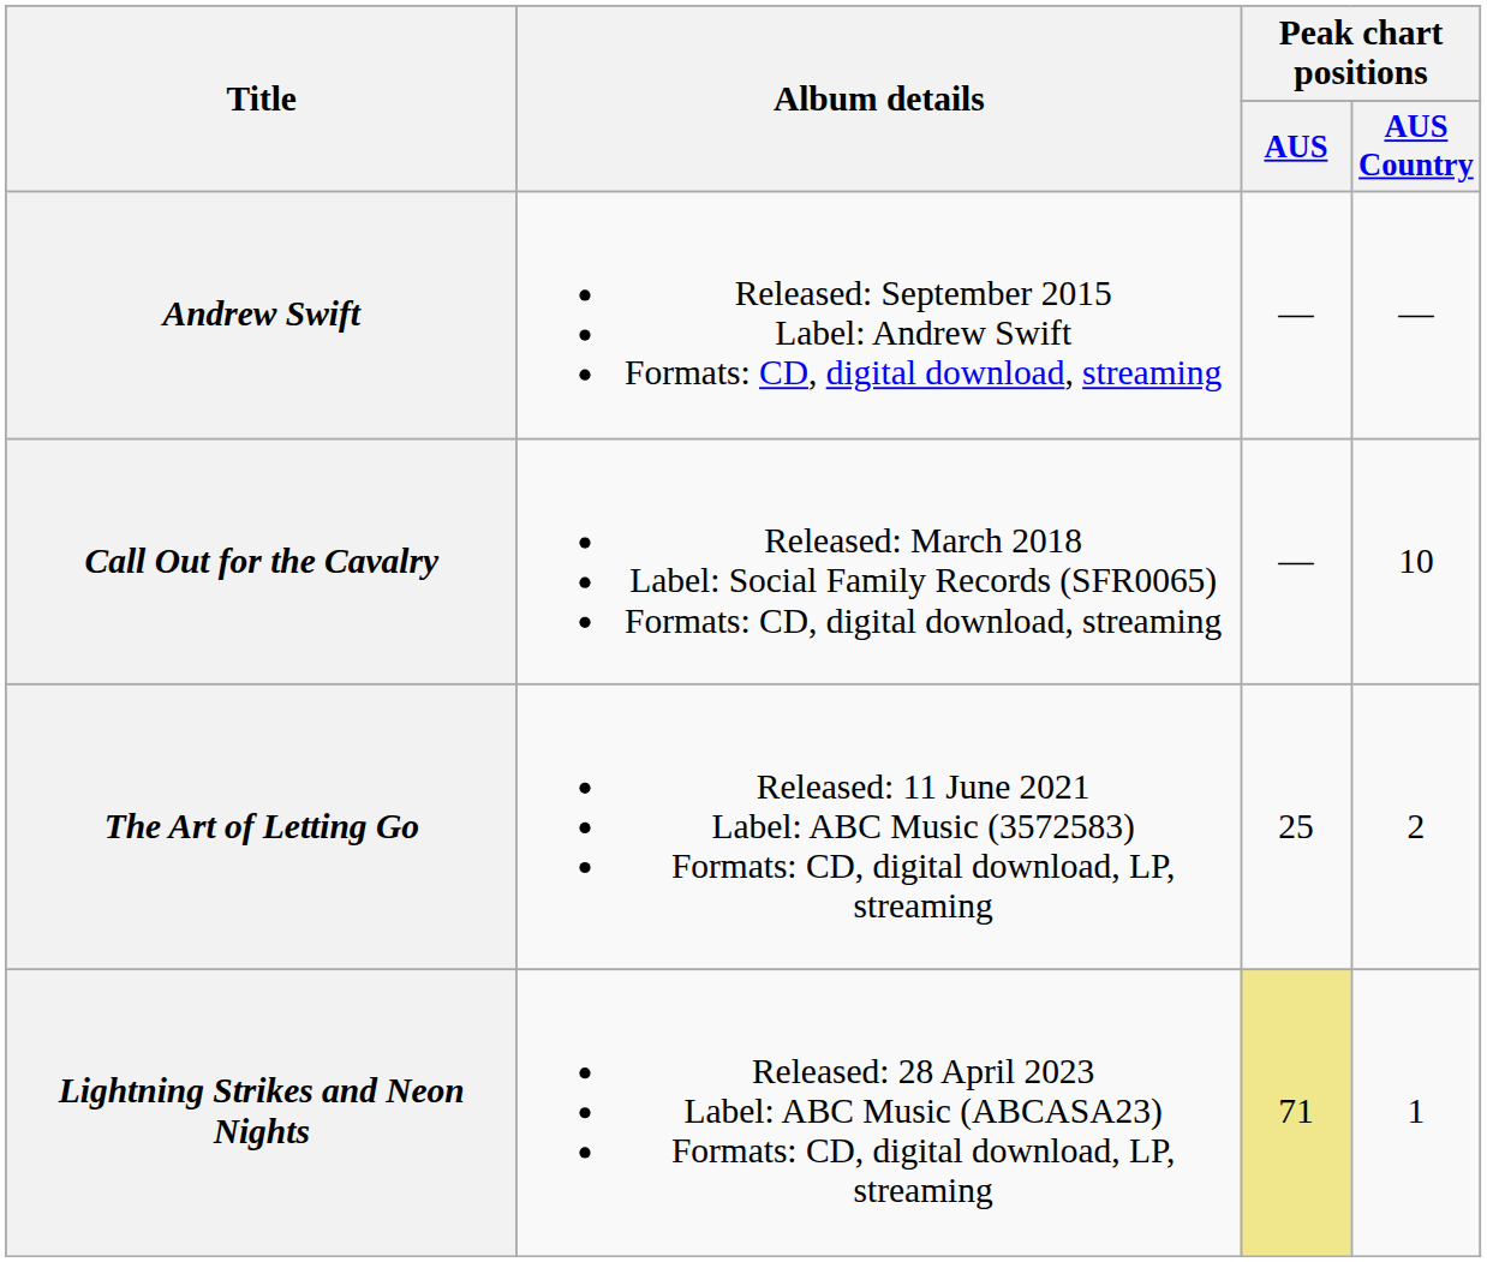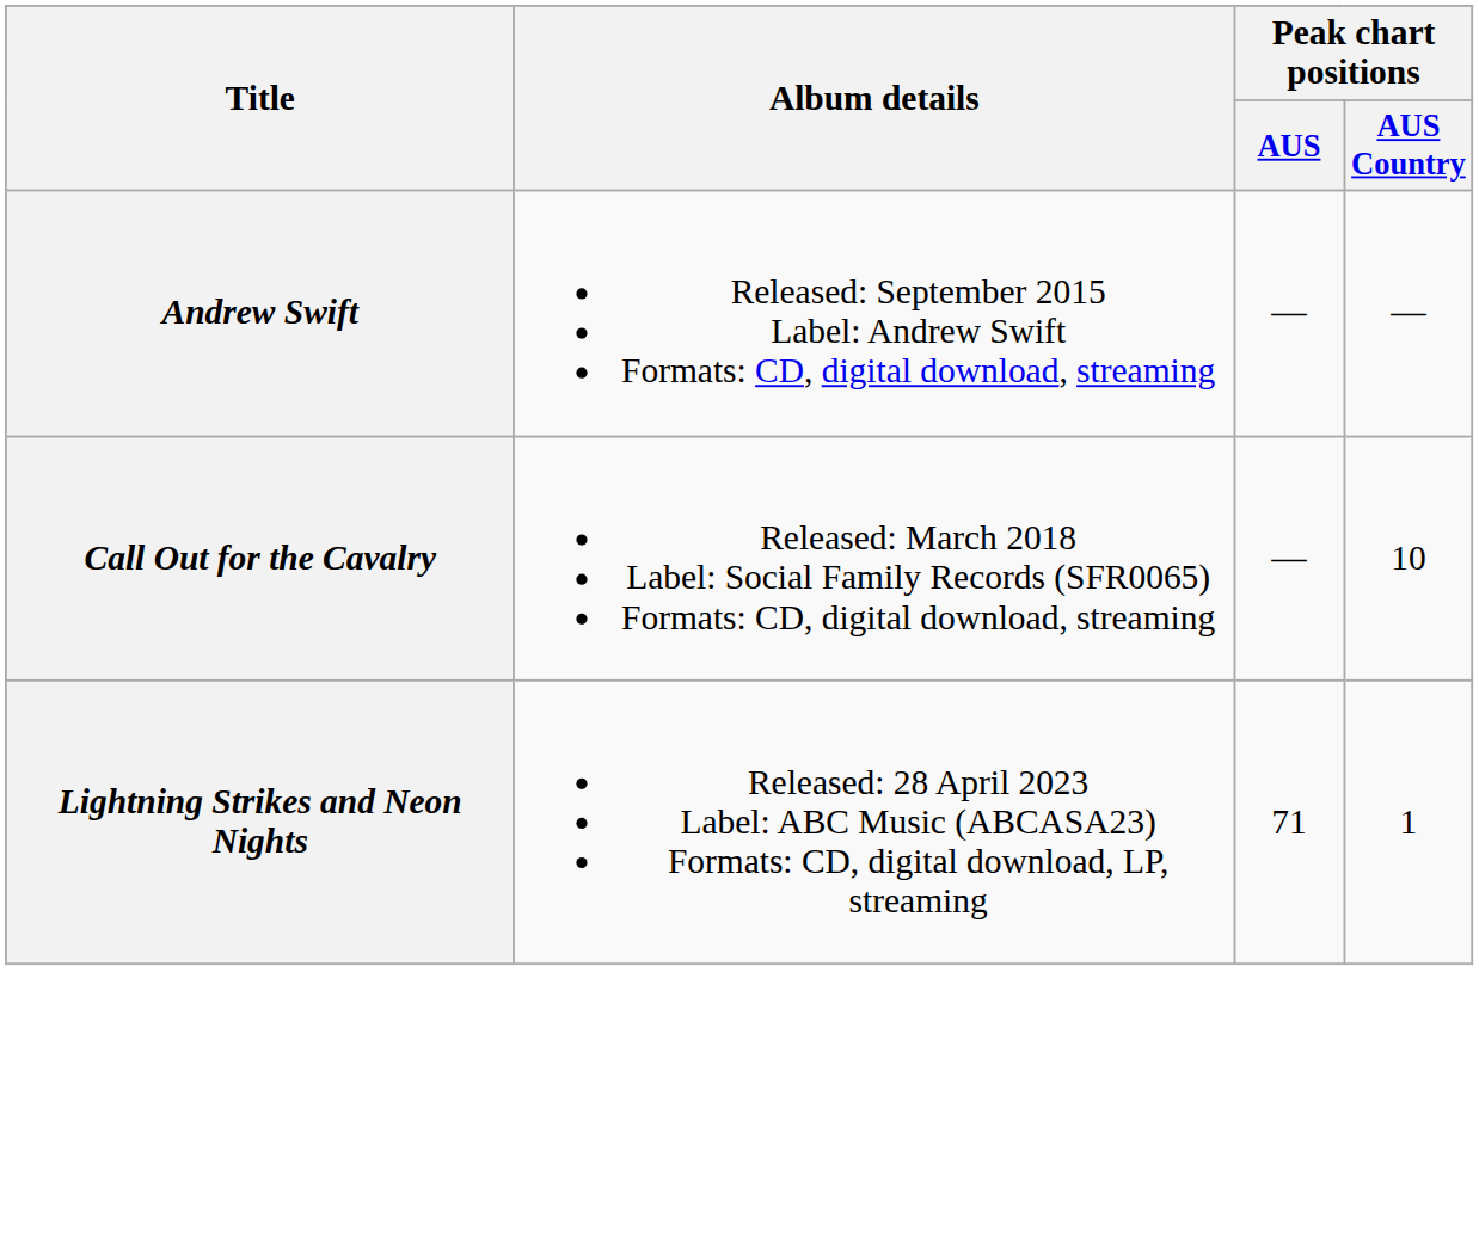 <table class="wikitable plainrowheaders" style="text-align:center;">
 <tr>
 <th scope="col" rowspan="2" style="width:14em;">Title</th>
 <th scope="col" rowspan="2" style="width:20em;">Album details</th>
 <th scope="col" colspan="2">Peak chart positions</th>
 </tr>
 <tr>
 <th scope="col" style="width:3em;font-size:90%;"><a href='#'>AUS</a><br></th>
 <th scope="col" style="width:3em;font-size:90%;"><a href='#'>AUS<br>Country</a><br></th>
 </tr>
 <tr>
 <th scope="row"><em>Andrew Swift</em></th>
 <td><br><ul><li>Released: September 2015</li><li>Label: Andrew Swift</li><li>Formats: <a href='#'>CD</a>, <a href='#'>digital download</a>, <a href='#'>streaming</a></li></ul></td>
 <td>—</td>
 <td>—</td>
 </tr>
 <tr>
 <th scope="row"><em>Call Out for the Cavalry</em></th>
 <td><br><ul><li>Released: March 2018</li><li>Label: Social Family Records (SFR0065)</li><li>Formats: CD, digital download, streaming</li></ul></td>
 <td>—</td>
 <td>10</td>
 </tr>
 <tr>
-<th scope="row"><em>The Art of Letting Go</em></th>
-<td><br><ul><li>Released: 11 June 2021</li><li>Label: ABC Music (3572583)</li><li>Formats: CD, digital download, LP, streaming</li></ul></td>
-<td>25</td>
-<td>2</td>
-</tr>
-<tr>
 <th scope="row"><em>Lightning Strikes and Neon Nights</em></th>
 <td><br><ul><li>Released: 28 April 2023</li><li>Label: ABC Music (ABCASA23)</li><li>Formats: CD, digital download, LP, streaming</li></ul></td>
-<td style="background: khaki;">71</td>
+<td>71</td>
 <td>1</td>
 </tr>
 </table>
